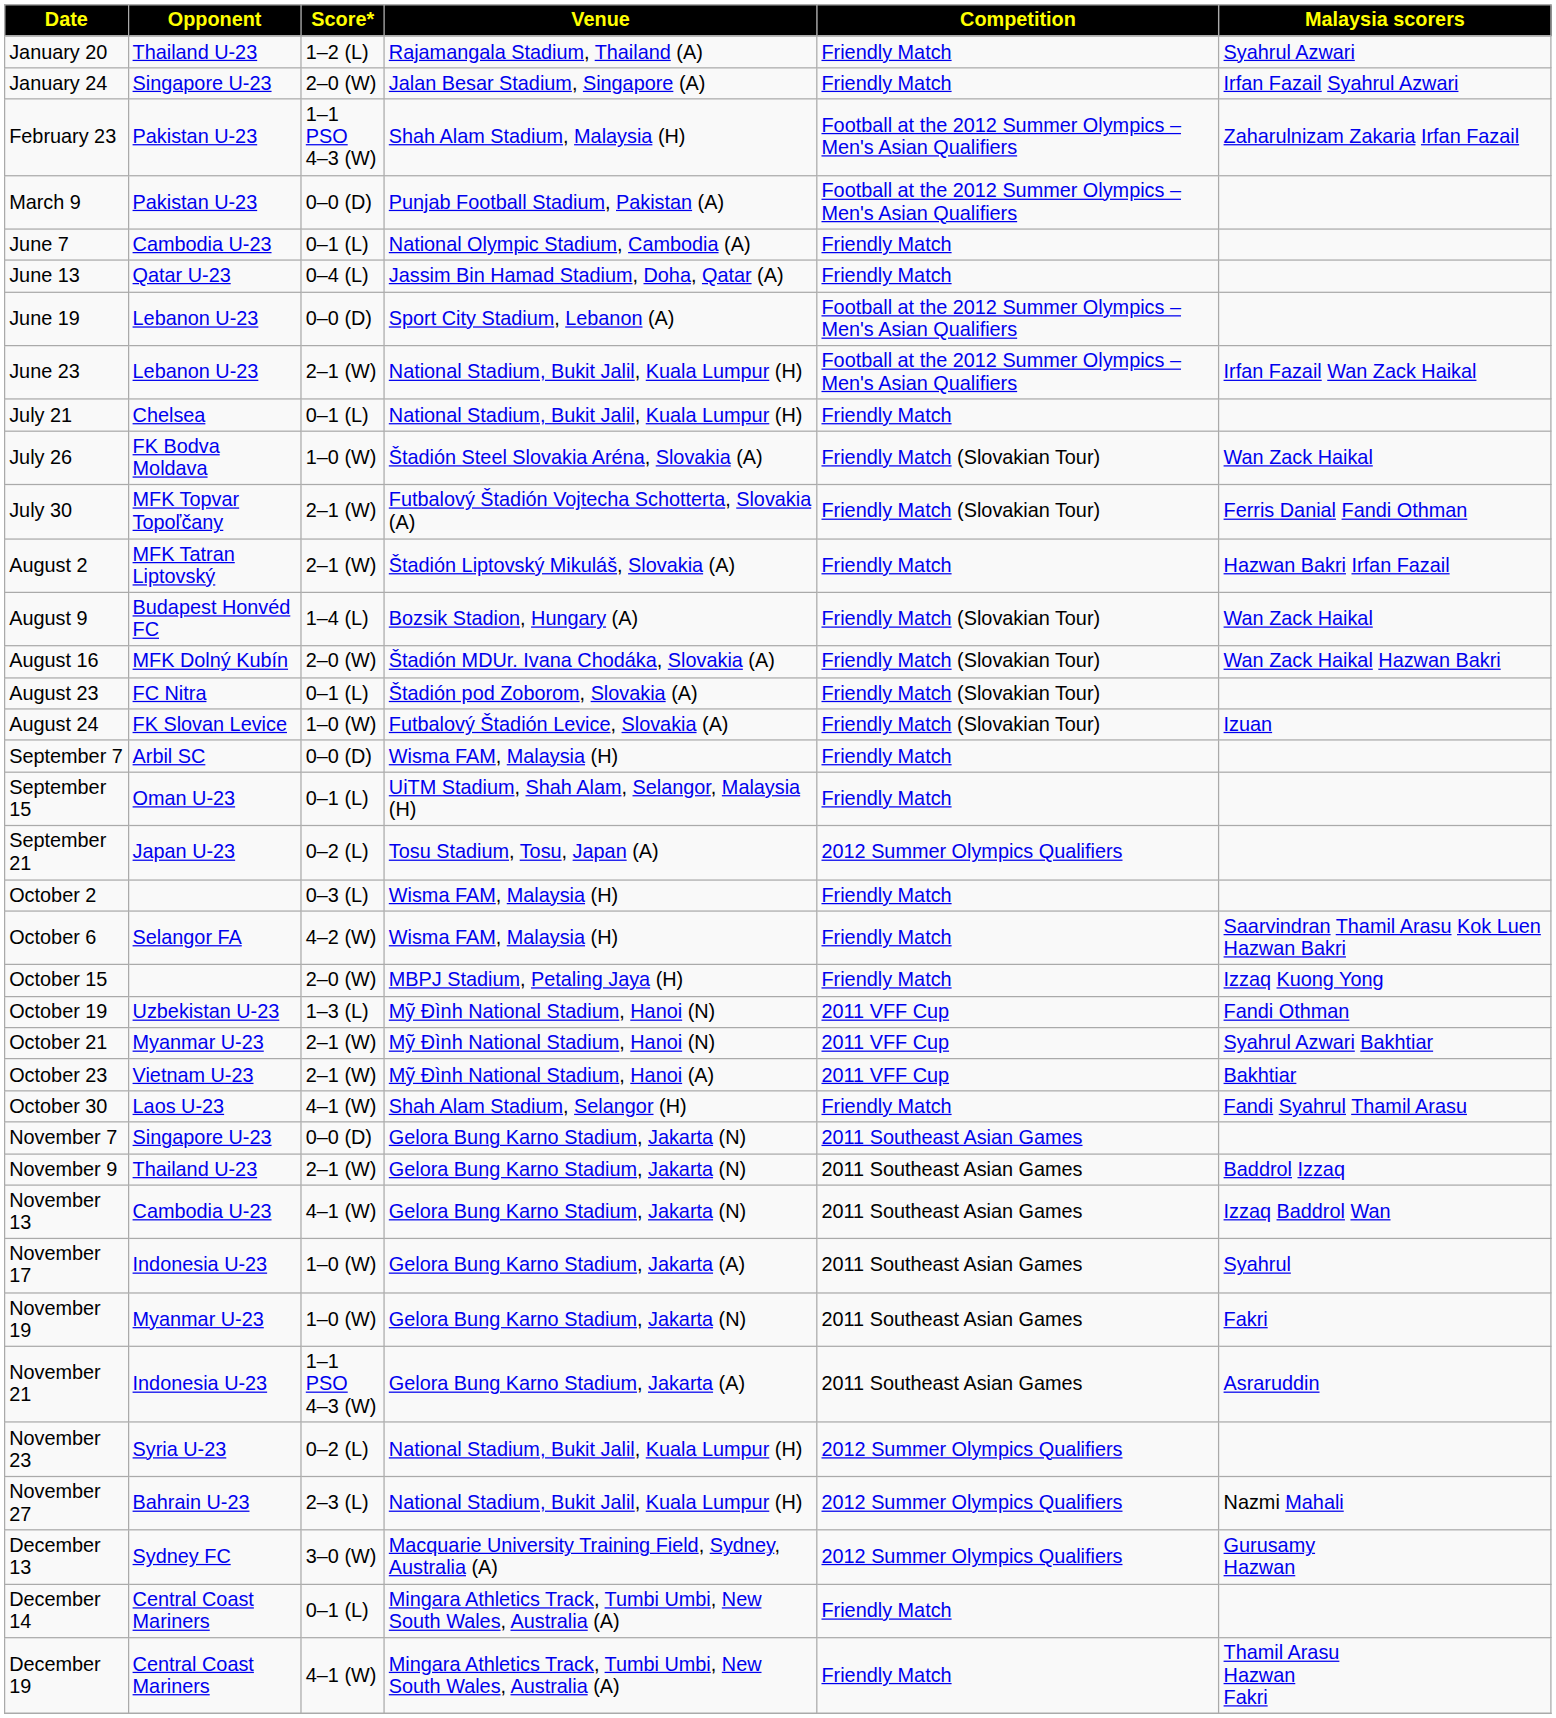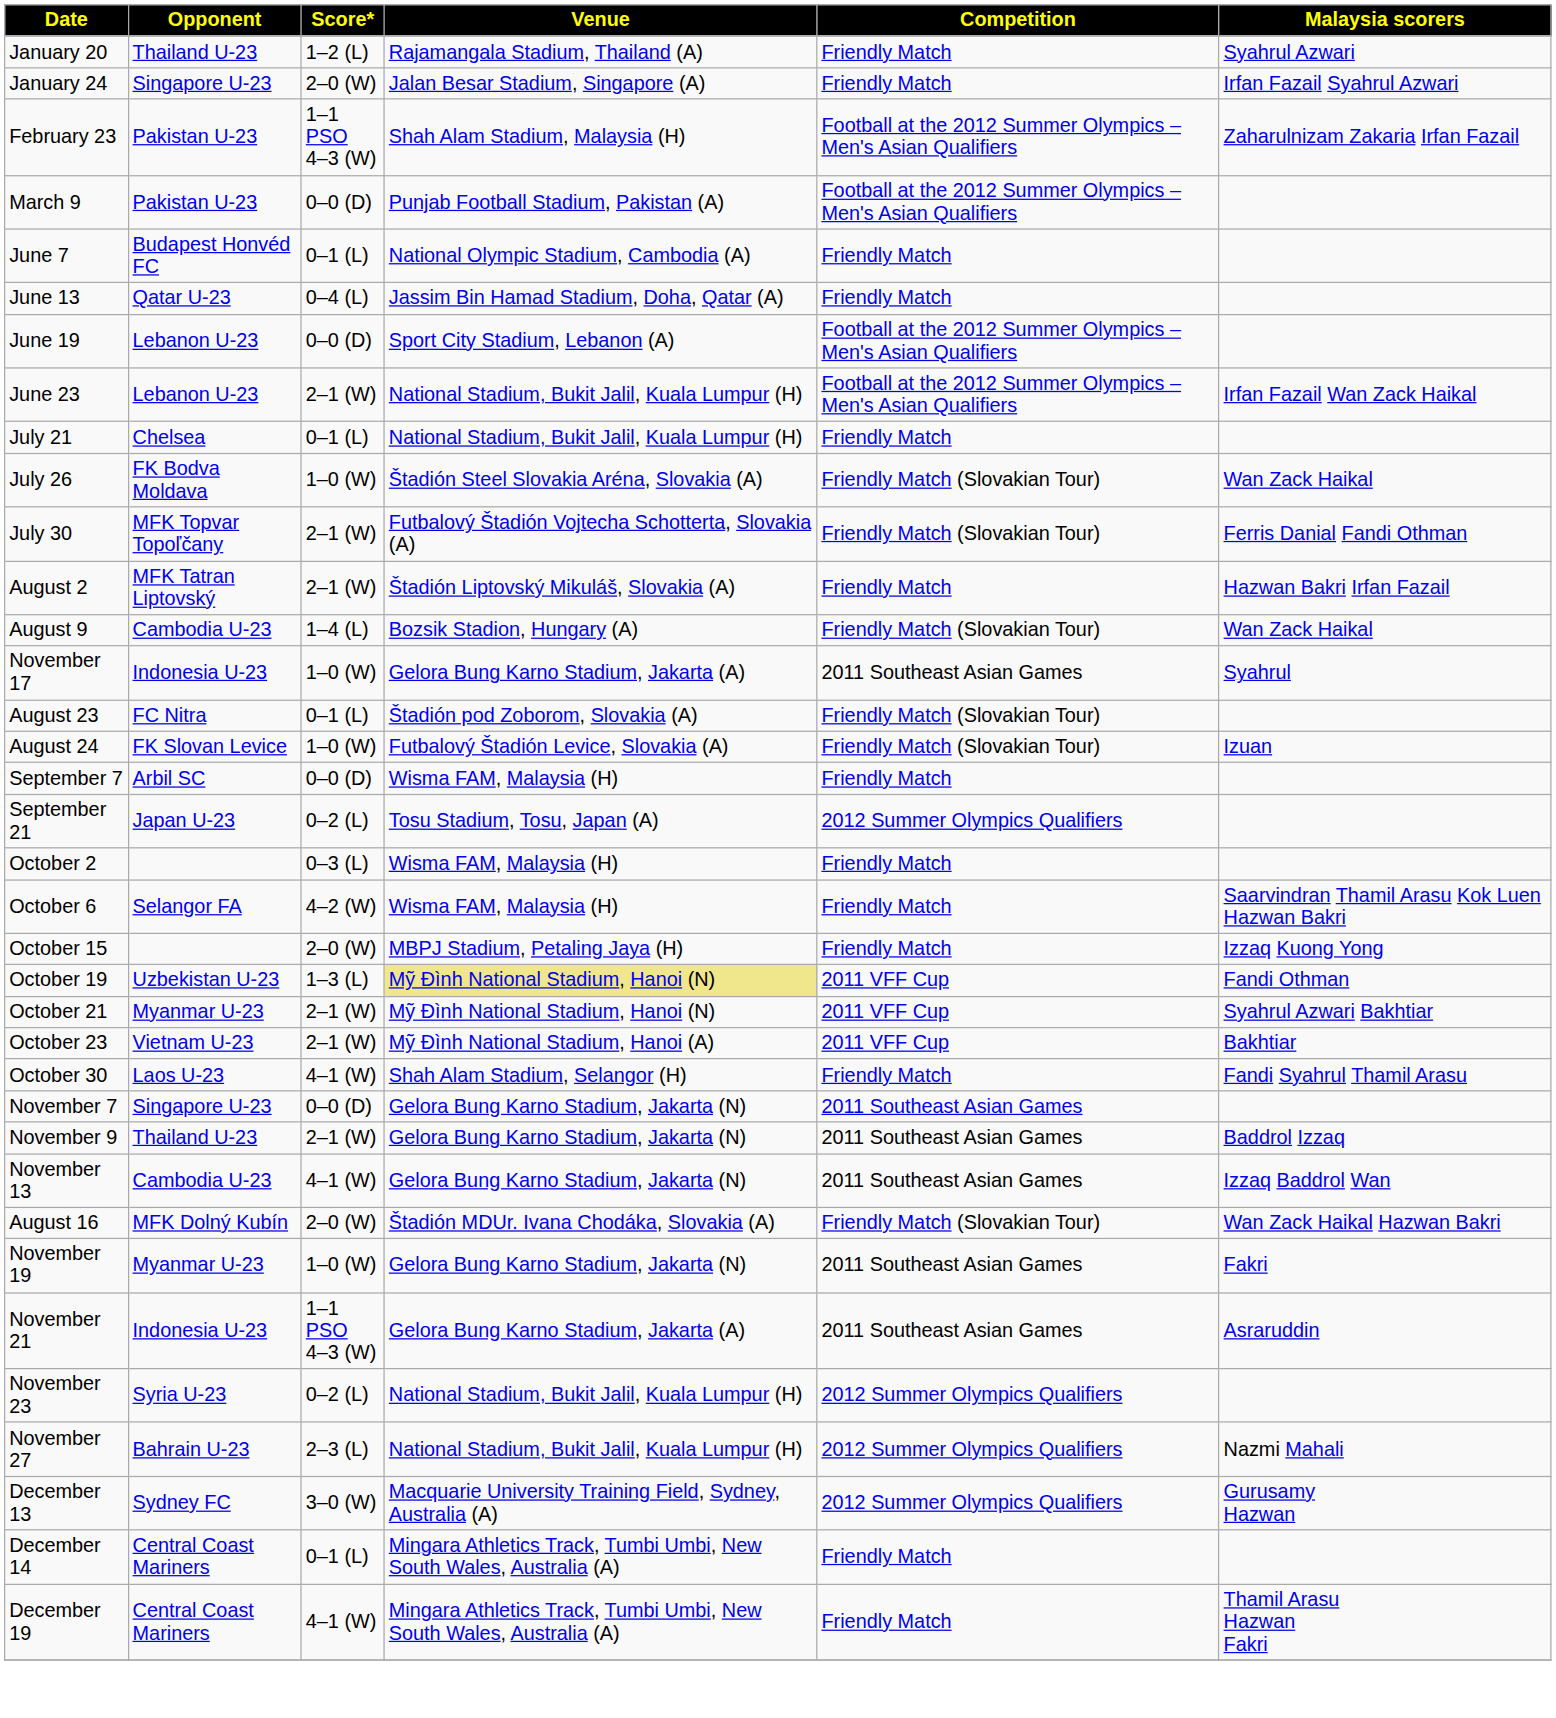 <table class="wikitable">
 <tr>
 <th style="background:black; color:yellow;">Date</th>
 <th style="background:black; color:yellow;">Opponent</th>
 <th style="background:black; color:yellow;">Score*</th>
 <th style="background:black; color:yellow;">Venue</th>
 <th style="background:black; color:yellow;">Competition</th>
 <th style="background:black; color:yellow;">Malaysia scorers</th>
 </tr>
 <tr>
 <td>January 20</td>
 <td> <a href='#'>Thailand U-23</a></td>
 <td>1–2 (L)</td>
 <td><a href='#'>Rajamangala Stadium</a>, <a href='#'>Thailand</a> (A)</td>
 <td><a href='#'>Friendly Match</a></td>
 <td><a href='#'>Syahrul Azwari</a> </td>
 </tr>
 <tr>
 <td>January 24</td>
 <td> <a href='#'>Singapore U-23</a></td>
 <td>2–0 (W)</td>
 <td><a href='#'>Jalan Besar Stadium</a>, <a href='#'>Singapore</a> (A)</td>
 <td><a href='#'>Friendly Match</a></td>
 <td><a href='#'>Irfan Fazail</a>  <a href='#'>Syahrul Azwari</a> </td>
 </tr>
 <tr>
 <td>February 23</td>
 <td> <a href='#'>Pakistan U-23</a></td>
 <td>1–1 <a href='#'>PSO</a> <br> 4–3 (W)</td>
 <td><a href='#'>Shah Alam Stadium</a>, <a href='#'>Malaysia</a> (H)</td>
 <td><a href='#'>Football at the 2012 Summer Olympics – Men's Asian Qualifiers</a></td>
 <td><a href='#'>Zaharulnizam Zakaria</a>  <a href='#'>Irfan Fazail</a> </td>
 </tr>
 <tr>
 <td>March 9</td>
 <td> <a href='#'>Pakistan U-23</a></td>
 <td>0–0 (D)</td>
 <td><a href='#'>Punjab Football Stadium</a>, <a href='#'>Pakistan</a> (A)</td>
 <td><a href='#'>Football at the 2012 Summer Olympics – Men's Asian Qualifiers</a></td>
 <td></td>
 </tr>
 <tr>
 <td>June 7</td>
-<td> <a href='#'>Cambodia U-23</a></td>
+<td> <a href='#'>Budapest Honvéd FC</a></td>
 <td>0–1 (L)</td>
 <td><a href='#'>National Olympic Stadium</a>, <a href='#'>Cambodia</a> (A)</td>
 <td><a href='#'>Friendly Match</a></td>
 <td></td>
 </tr>
 <tr>
 <td>June 13</td>
 <td> <a href='#'>Qatar U-23</a></td>
 <td>0–4 (L)</td>
 <td><a href='#'>Jassim Bin Hamad Stadium</a>, <a href='#'>Doha</a>, <a href='#'>Qatar</a> (A)</td>
 <td><a href='#'>Friendly Match</a></td>
 <td></td>
 </tr>
 <tr>
 <td>June 19</td>
 <td> <a href='#'>Lebanon U-23</a></td>
 <td>0–0 (D)</td>
 <td><a href='#'>Sport City Stadium</a>, <a href='#'>Lebanon</a> (A)</td>
 <td><a href='#'>Football at the 2012 Summer Olympics – Men's Asian Qualifiers</a></td>
 <td></td>
 </tr>
 <tr>
 <td>June 23</td>
 <td> <a href='#'>Lebanon U-23</a></td>
 <td>2–1 (W)</td>
 <td><a href='#'>National Stadium, Bukit Jalil</a>, <a href='#'>Kuala Lumpur</a> (H)</td>
 <td><a href='#'>Football at the 2012 Summer Olympics – Men's Asian Qualifiers</a></td>
 <td><a href='#'>Irfan Fazail</a>  <a href='#'>Wan Zack Haikal</a> </td>
 </tr>
 <tr>
 <td>July 21</td>
 <td> <a href='#'>Chelsea</a></td>
 <td>0–1 (L)</td>
 <td><a href='#'>National Stadium, Bukit Jalil</a>, <a href='#'>Kuala Lumpur</a> (H)</td>
 <td><a href='#'>Friendly Match</a></td>
 <td></td>
 </tr>
 <tr>
 <td>July 26</td>
 <td> <a href='#'>FK Bodva Moldava</a></td>
 <td>1–0 (W)</td>
 <td><a href='#'>Štadión Steel Slovakia Aréna</a>, <a href='#'>Slovakia</a> (A)</td>
 <td><a href='#'>Friendly Match</a> (Slovakian Tour)</td>
 <td><a href='#'>Wan Zack Haikal</a> </td>
 </tr>
 <tr>
 <td>July 30</td>
 <td> <a href='#'>MFK Topvar Topoľčany</a></td>
 <td>2–1 (W)</td>
 <td><a href='#'>Futbalový Štadión Vojtecha Schotterta</a>, <a href='#'>Slovakia</a> (A)</td>
 <td><a href='#'>Friendly Match</a> (Slovakian Tour)</td>
 <td><a href='#'>Ferris Danial</a>  <a href='#'>Fandi Othman</a> </td>
 </tr>
 <tr>
 <td>August 2</td>
 <td> <a href='#'>MFK Tatran Liptovský</a></td>
 <td>2–1 (W)</td>
 <td><a href='#'>Štadión Liptovský Mikuláš</a>, <a href='#'>Slovakia</a> (A)</td>
 <td><a href='#'>Friendly Match</a></td>
 <td><a href='#'>Hazwan Bakri</a>  <a href='#'>Irfan Fazail</a> </td>
 </tr>
 <tr>
 <td>August 9</td>
-<td> <a href='#'>Budapest Honvéd FC</a></td>
+<td> <a href='#'>Cambodia U-23</a></td>
 <td>1–4 (L)</td>
 <td><a href='#'>Bozsik Stadion</a>, <a href='#'>Hungary</a> (A)</td>
 <td><a href='#'>Friendly Match</a> (Slovakian Tour)</td>
 <td><a href='#'>Wan Zack Haikal</a> </td>
 </tr>
 <tr>
-<td>August 16</td>
-<td> <a href='#'>MFK Dolný Kubín</a></td>
-<td>2–0 (W)</td>
-<td><a href='#'>Štadión MDUr. Ivana Chodáka</a>, <a href='#'>Slovakia</a> (A)</td>
-<td><a href='#'>Friendly Match</a> (Slovakian Tour)</td>
-<td><a href='#'>Wan Zack Haikal</a>  <a href='#'>Hazwan Bakri</a> </td>
+<td>November 17</td>
+<td> <a href='#'>Indonesia U-23</a></td>
+<td>1–0 (W)</td>
+<td><a href='#'>Gelora Bung Karno Stadium</a>, <a href='#'>Jakarta</a> (A)</td>
+<td>2011 Southeast Asian Games</td>
+<td><a href='#'>Syahrul</a> </td>
 </tr>
 <tr>
 <td>August 23</td>
 <td> <a href='#'>FC Nitra</a></td>
 <td>0–1 (L)</td>
 <td><a href='#'>Štadión pod Zoborom</a>, <a href='#'>Slovakia</a> (A)</td>
 <td><a href='#'>Friendly Match</a> (Slovakian Tour)</td>
 <td></td>
 </tr>
 <tr>
 <td>August 24</td>
 <td> <a href='#'>FK Slovan Levice</a></td>
 <td>1–0 (W)</td>
 <td><a href='#'>Futbalový Štadión Levice</a>, <a href='#'>Slovakia</a> (A)</td>
 <td><a href='#'>Friendly Match</a> (Slovakian Tour)</td>
 <td><a href='#'>Izuan</a> </td>
 </tr>
 <tr>
 <td>September 7</td>
 <td> <a href='#'>Arbil SC</a></td>
 <td>0–0 (D)</td>
 <td><a href='#'>Wisma FAM</a>, <a href='#'>Malaysia</a> (H)</td>
-<td><a href='#'>Friendly Match</a></td>
-<td></td>
-</tr>
-<tr>
-<td>September 15</td>
-<td> <a href='#'>Oman U-23</a></td>
-<td>0–1 (L)</td>
-<td><a href='#'>UiTM Stadium</a>, <a href='#'>Shah Alam</a>, <a href='#'>Selangor</a>, <a href='#'>Malaysia</a> (H)</td>
 <td><a href='#'>Friendly Match</a></td>
 <td></td>
 </tr>
 <tr>
 <td>September 21</td>
 <td> <a href='#'>Japan U-23</a></td>
 <td>0–2 (L)</td>
 <td><a href='#'>Tosu Stadium</a>, <a href='#'>Tosu</a>, <a href='#'>Japan</a> (A)</td>
 <td><a href='#'>2012 Summer Olympics Qualifiers</a></td>
 <td></td>
 </tr>
 <tr>
 <td>October 2</td>
 <td></td>
 <td>0–3 (L)</td>
 <td><a href='#'>Wisma FAM</a>, <a href='#'>Malaysia</a> (H)</td>
 <td><a href='#'>Friendly Match</a></td>
 <td></td>
 </tr>
 <tr>
 <td>October 6</td>
 <td> <a href='#'>Selangor FA</a></td>
 <td>4–2 (W)</td>
 <td><a href='#'>Wisma FAM</a>, <a href='#'>Malaysia</a> (H)</td>
 <td><a href='#'>Friendly Match</a></td>
 <td><a href='#'>Saarvindran</a>  <a href='#'>Thamil Arasu</a>  <a href='#'>Kok Luen</a>  <a href='#'>Hazwan Bakri</a> </td>
 </tr>
 <tr>
 <td>October 15</td>
 <td></td>
 <td>2–0 (W)</td>
 <td><a href='#'>MBPJ Stadium</a>, <a href='#'>Petaling Jaya</a> (H)</td>
 <td><a href='#'>Friendly Match</a></td>
 <td><a href='#'>Izzaq</a>  <a href='#'>Kuong Yong</a> </td>
 </tr>
 <tr>
 <td>October 19</td>
 <td> <a href='#'>Uzbekistan U-23</a></td>
 <td>1–3 (L)</td>
-<td><a href='#'>Mỹ Đình National Stadium</a>, <a href='#'>Hanoi</a> (N)</td>
+<td style="background: khaki;"><a href='#'>Mỹ Đình National Stadium</a>, <a href='#'>Hanoi</a> (N)</td>
 <td><a href='#'>2011 VFF Cup</a></td>
 <td><a href='#'>Fandi Othman</a> </td>
 </tr>
 <tr>
 <td>October 21</td>
 <td> <a href='#'>Myanmar U-23</a></td>
 <td>2–1 (W)</td>
 <td><a href='#'>Mỹ Đình National Stadium</a>, <a href='#'>Hanoi</a> (N)</td>
 <td><a href='#'>2011 VFF Cup</a></td>
 <td><a href='#'>Syahrul Azwari</a>  <a href='#'>Bakhtiar</a> </td>
 </tr>
 <tr>
 <td>October 23</td>
 <td> <a href='#'>Vietnam U-23</a></td>
 <td>2–1 (W)</td>
 <td><a href='#'>Mỹ Đình National Stadium</a>, <a href='#'>Hanoi</a> (A)</td>
 <td><a href='#'>2011 VFF Cup</a></td>
 <td><a href='#'>Bakhtiar</a> </td>
 </tr>
 <tr>
 <td>October 30</td>
 <td> <a href='#'>Laos U-23</a></td>
 <td>4–1 (W)</td>
 <td><a href='#'>Shah Alam Stadium</a>, <a href='#'>Selangor</a> (H)</td>
 <td><a href='#'>Friendly Match</a></td>
 <td><a href='#'>Fandi</a>  <a href='#'>Syahrul</a>  <a href='#'>Thamil Arasu</a> </td>
 </tr>
 <tr>
 <td>November 7</td>
 <td> <a href='#'>Singapore U-23</a></td>
 <td>0–0 (D)</td>
 <td><a href='#'>Gelora Bung Karno Stadium</a>, <a href='#'>Jakarta</a> (N)</td>
 <td><a href='#'>2011 Southeast Asian Games</a></td>
 <td></td>
 </tr>
 <tr>
 <td>November 9</td>
 <td> <a href='#'>Thailand U-23</a></td>
 <td>2–1 (W)</td>
 <td><a href='#'>Gelora Bung Karno Stadium</a>, <a href='#'>Jakarta</a> (N)</td>
 <td>2011 Southeast Asian Games</td>
 <td><a href='#'>Baddrol</a>  <a href='#'>Izzaq</a> </td>
 </tr>
 <tr>
 <td>November 13</td>
 <td> <a href='#'>Cambodia U-23</a></td>
 <td>4–1 (W)</td>
 <td><a href='#'>Gelora Bung Karno Stadium</a>, <a href='#'>Jakarta</a> (N)</td>
 <td>2011 Southeast Asian Games</td>
 <td><a href='#'>Izzaq</a>  <a href='#'>Baddrol</a>  <a href='#'>Wan</a> </td>
 </tr>
 <tr>
-<td>November 17</td>
-<td> <a href='#'>Indonesia U-23</a></td>
-<td>1–0 (W)</td>
-<td><a href='#'>Gelora Bung Karno Stadium</a>, <a href='#'>Jakarta</a> (A)</td>
-<td>2011 Southeast Asian Games</td>
-<td><a href='#'>Syahrul</a> </td>
+<td>August 16</td>
+<td> <a href='#'>MFK Dolný Kubín</a></td>
+<td>2–0 (W)</td>
+<td><a href='#'>Štadión MDUr. Ivana Chodáka</a>, <a href='#'>Slovakia</a> (A)</td>
+<td><a href='#'>Friendly Match</a> (Slovakian Tour)</td>
+<td><a href='#'>Wan Zack Haikal</a>  <a href='#'>Hazwan Bakri</a> </td>
 </tr>
 <tr>
 <td>November 19</td>
 <td> <a href='#'>Myanmar U-23</a></td>
 <td>1–0 (W)</td>
 <td><a href='#'>Gelora Bung Karno Stadium</a>, <a href='#'>Jakarta</a> (N)</td>
 <td>2011 Southeast Asian Games</td>
 <td><a href='#'>Fakri</a> </td>
 </tr>
 <tr>
 <td>November 21</td>
 <td> <a href='#'>Indonesia U-23</a></td>
 <td>1–1 <a href='#'>PSO</a> <br> 4–3 (W)</td>
 <td><a href='#'>Gelora Bung Karno Stadium</a>, <a href='#'>Jakarta</a> (A)</td>
 <td>2011 Southeast Asian Games</td>
 <td><a href='#'>Asraruddin</a> </td>
 </tr>
 <tr>
 <td>November 23</td>
 <td> <a href='#'>Syria U-23</a></td>
 <td>0–2 (L)</td>
 <td><a href='#'>National Stadium, Bukit Jalil</a>, <a href='#'>Kuala Lumpur</a> (H)</td>
 <td><a href='#'>2012 Summer Olympics Qualifiers</a></td>
 <td></td>
 </tr>
 <tr>
 <td>November 27</td>
 <td> <a href='#'>Bahrain U-23</a></td>
 <td>2–3 (L)</td>
 <td><a href='#'>National Stadium, Bukit Jalil</a>, <a href='#'>Kuala Lumpur</a> (H)</td>
 <td><a href='#'>2012 Summer Olympics Qualifiers</a></td>
 <td>Nazmi  <a href='#'>Mahali</a> </td>
 </tr>
 <tr>
 <td>December 13</td>
 <td> <a href='#'>Sydney FC</a></td>
 <td>3–0 (W)</td>
 <td><a href='#'>Macquarie University Training Field</a>, <a href='#'>Sydney</a>, <a href='#'>Australia</a> (A)</td>
 <td><a href='#'>2012 Summer Olympics Qualifiers</a></td>
 <td><a href='#'>Gurusamy</a>  <br> <a href='#'>Hazwan</a> </td>
 </tr>
 <tr>
 <td>December 14</td>
 <td> <a href='#'>Central Coast Mariners</a></td>
 <td>0–1 (L)</td>
 <td><a href='#'>Mingara Athletics Track</a>, <a href='#'>Tumbi Umbi</a>, <a href='#'>New South Wales</a>, <a href='#'>Australia</a> (A)</td>
 <td><a href='#'>Friendly Match</a></td>
 <td></td>
 </tr>
 <tr>
 <td>December 19</td>
 <td> <a href='#'>Central Coast Mariners</a></td>
 <td>4–1 (W)</td>
 <td><a href='#'>Mingara Athletics Track</a>, <a href='#'>Tumbi Umbi</a>, <a href='#'>New South Wales</a>, <a href='#'>Australia</a> (A)</td>
 <td><a href='#'>Friendly Match</a></td>
 <td><a href='#'>Thamil Arasu</a>  <br> <a href='#'>Hazwan</a>  <br> <a href='#'>Fakri</a> </td>
 </tr>
 <tr>
 </tr>
 </table>
